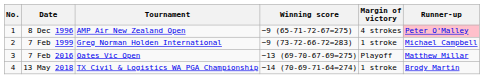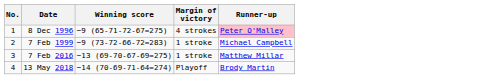 <table class="wikitable" style="font-size:95%;">
 <tr>
 <th>No.</th>
 <th>Date</th>
-<th>Tournament</th>
 <th>Winning score</th>
 <th>Margin of<br>victory</th>
 <th>Runner-up</th>
 </tr>
 <tr>
 <td align=center>1</td>
 <td align=right>8 Dec <a href='#'>1996</a></td>
-<td><a href='#'>AMP Air New Zealand Open</a></td>
 <td>−9 (65-71-72-67=275)</td>
 <td>4 strokes</td>
 <td style="background: pink;"> <a href='#'>Peter O'Malley</a></td>
 </tr>
 <tr>
 <td align=center>2</td>
 <td align=right>7 Feb <a href='#'>1999</a></td>
-<td><a href='#'>Greg Norman Holden International</a></td>
 <td>−9 (73-72-66-72=283)</td>
 <td>1 stroke</td>
 <td> <a href='#'>Michael Campbell</a></td>
 </tr>
 <tr>
 <td align=center>3</td>
 <td align=right>7 Feb <a href='#'>2016</a></td>
-<td><a href='#'>Oates Vic Open</a></td>
 <td>−13 (69-70-67-69=275)</td>
-<td>Playoff</td>
+<td>1 stroke</td>
 <td> <a href='#'>Matthew Millar</a></td>
 </tr>
 <tr>
 <td align=center>4</td>
 <td align=right>13 May <a href='#'>2018</a></td>
-<td><a href='#'>TX Civil & Logistics WA PGA Championship</a></td>
 <td>−14 (70-69-71-64=274)</td>
-<td>1 stroke</td>
+<td>Playoff</td>
 <td> <a href='#'>Brody Martin</a></td>
 </tr>
 </table>
